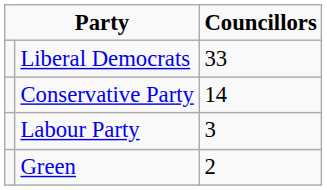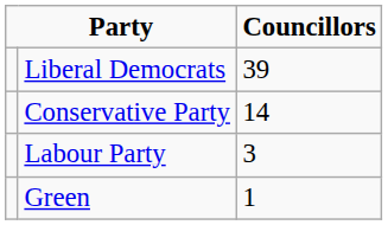 <table class="wikitable">
 <tr>
 <td colspan="2" rowspan="1" align="center" valign="top"><strong>Party</strong></td>
 <td valign="top"><strong>Councillors</strong></td>
 </tr>
 <tr>
 <td></td>
 <td><a href='#'>Liberal Democrats</a></td>
-<td>33</td>
+<td>39</td>
 </tr>
 <tr>
 <td></td>
 <td><a href='#'>Conservative Party</a></td>
 <td>14</td>
 </tr>
 <tr>
 <td></td>
 <td><a href='#'>Labour Party</a></td>
 <td>3</td>
 </tr>
 <tr>
 <td></td>
 <td><a href='#'>Green</a></td>
-<td>2</td>
+<td>1</td>
 </tr>
 </table>
